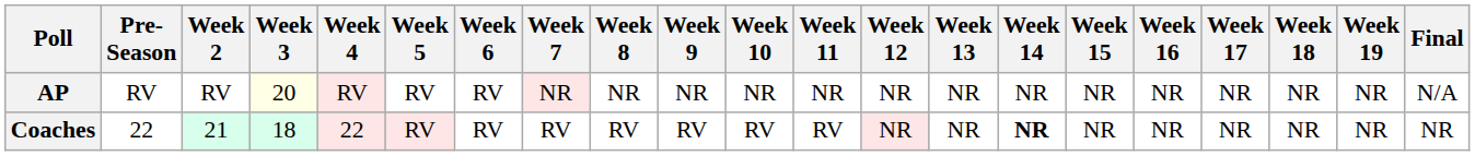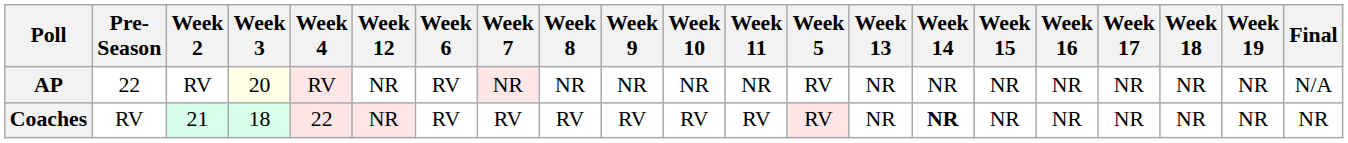 <table class="wikitable" style="white-space:nowrap;font-size:90%">
 <tr>
 <th>Poll</th>
 <th>Pre-<br>Season</th>
 <th>Week<br>2</th>
 <th>Week<br>3</th>
 <th>Week<br>4</th>
-<th>Week<br>5</th>
+<th>Week<br>12</th>
 <th>Week<br>6</th>
 <th>Week<br>7</th>
 <th>Week<br>8</th>
 <th>Week<br>9</th>
 <th>Week<br>10</th>
 <th>Week<br>11</th>
-<th>Week<br>12</th>
+<th>Week<br>5</th>
 <th>Week<br>13</th>
 <th>Week<br>14</th>
 <th>Week<br>15</th>
 <th>Week<br>16</th>
 <th>Week<br>17</th>
 <th>Week<br>18</th>
 <th>Week<br>19</th>
 <th>Final</th>
 </tr>
 <tr style="text-align:center;">
 <th>AP</th>
-<td style="background:#FFF;">RV</td>
+<td style="background:#FFF;">22</td>
 <td style="background:#FFF;">RV</td>
 <td style="background:#FFFFE6;">20</td>
 <td style="background:#FFE6E6;">RV</td>
-<td style="background:#FFF;">RV</td>
+<td style="background:#FFF;">NR</td>
 <td style="background:#FFF;">RV</td>
 <td style="background:#FFE6E6;">NR</td>
 <td style="background:#FFF;">NR</td>
 <td style="background:#FFF;">NR</td>
 <td style="background:#FFF;">NR</td>
 <td style="background:#FFF;">NR</td>
-<td style="background:#FFF;">NR</td>
+<td style="background:#FFF;">RV</td>
 <td style="background:#FFF;">NR</td>
 <td style="background:#FFF;">NR</td>
 <td style="background:#FFF;">NR</td>
 <td style="background:#FFF;">NR</td>
 <td style="background:#FFF;">NR</td>
 <td style="background:#FFF;">NR</td>
 <td style="background:#FFF;">NR</td>
 <td style="background:#FFF;">N/A</td>
 </tr>
 <tr style="text-align:center;">
 <th>Coaches</th>
-<td style="background:#FFF;">22</td>
+<td style="background:#FFF;">RV</td>
 <td style="background:#D8FFEB;">21</td>
 <td style="background:#D8FFEB;">18</td>
 <td style="background:#FFE6E6;">22</td>
-<td style="background:#FFE6E6;">RV</td>
+<td style="background:#FFE6E6;">NR</td>
 <td style="background:#FFF;">RV</td>
 <td style="background:#FFF;">RV</td>
 <td style="background:#FFF;">RV</td>
 <td style="background:#FFF;">RV</td>
 <td style="background:#FFF;">RV</td>
 <td style="background:#FFF;">RV</td>
-<td style="background:#FFE6E6;">NR</td>
+<td style="background:#FFE6E6;">RV</td>
 <td style="background:#FFF;">NR</td>
 <td style="background:#FFF;"><strong>NR</strong></td>
 <td style="background:#FFF;">NR</td>
 <td style="background:#FFF;">NR</td>
 <td style="background:#FFF;">NR</td>
 <td style="background:#FFF;">NR</td>
 <td style="background:#FFF;">NR</td>
 <td style="background:#FFF;">NR</td>
 </tr>
 </table>
